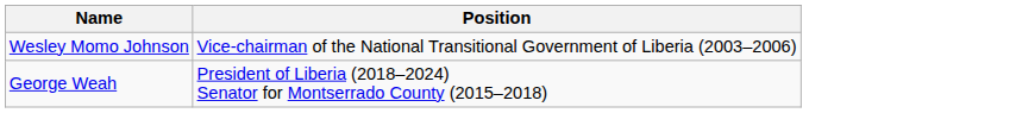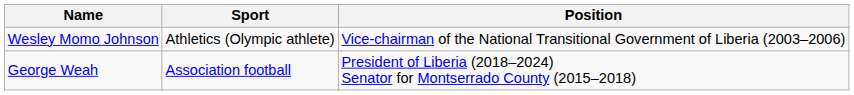 <table class="wikitable">
 <tr>
 <th>Name</th>
+<th>Sport</th>
 <th>Position</th>
 </tr>
 <tr>
 <td data-sort-value="Johnson, Wesley Momo"><a href='#'>Wesley Momo Johnson</a></td>
+<td>Athletics (Olympic athlete)</td>
 <td><a href='#'>Vice-chairman</a> of the National Transitional Government of Liberia (2003–2006)</td>
 </tr>
 <tr>
 <td data-sort-value="Weah,George"><a href='#'>George Weah</a></td>
+<td><a href='#'>Association football</a></td>
 <td><a href='#'>President of Liberia</a> (2018–2024)<br><a href='#'>Senator</a> for <a href='#'>Montserrado County</a> (2015–2018)</td>
 </tr>
 </table>
